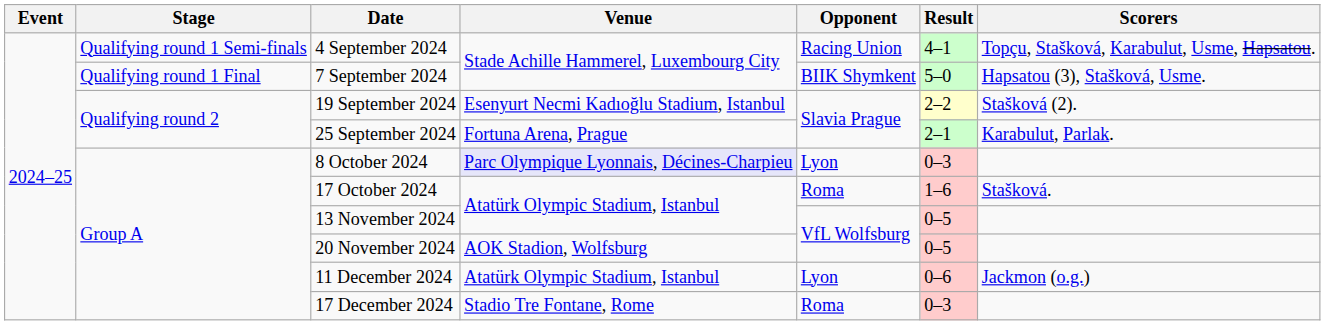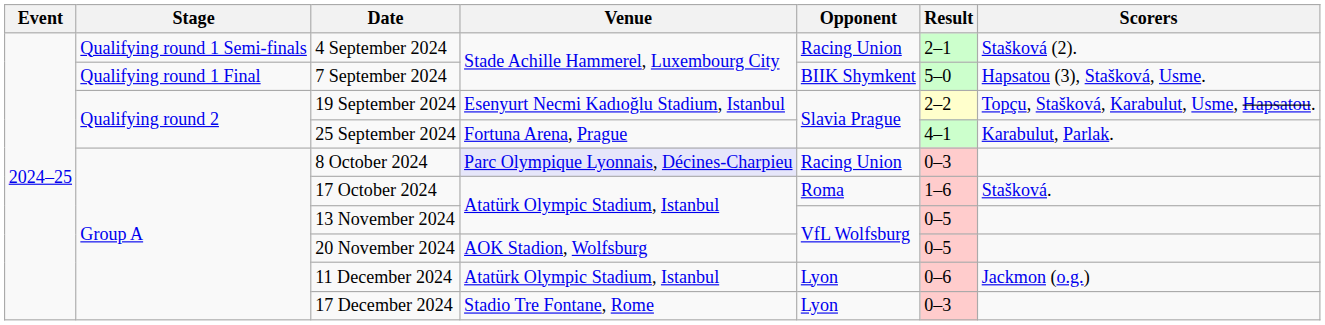 <table class=wikitable>
 <tr>
 <th>Event</th>
 <th>Stage</th>
 <th>Date</th>
 <th>Venue</th>
 <th>Opponent</th>
 <th>Result</th>
 <th>Scorers</th>
 </tr>
 <tr>
 <td rowspan=10><a href='#'>2024–25</a></td>
 <td rowspan=1><a href='#'>Qualifying round 1 Semi-finals</a></td>
 <td>4 September 2024</td>
 <td rowspan=2> <a href='#'>Stade Achille Hammerel</a>, <a href='#'>Luxembourg City</a></td>
 <td rowspan=1> <a href='#'>Racing Union</a></td>
-<td bgcolor=ccffcc>4–1</td>
-<td><a href='#'>Topçu</a>, <a href='#'>Stašková</a>, <a href='#'>Karabulut</a>, <a href='#'>Usme</a>, <s><a href='#'>Hapsatou</a></s>.</td>
+<td bgcolor=ccffcc>2–1 </td>
+<td><a href='#'>Stašková</a> (2).</td>
 </tr>
 <tr>
 <td><a href='#'>Qualifying round 1 Final</a></td>
 <td>7 September 2024</td>
 <td> <a href='#'>BIIK Shymkent</a></td>
 <td bgcolor=ccffcc>5–0</td>
 <td><a href='#'>Hapsatou</a> (3), <a href='#'>Stašková</a>, <a href='#'>Usme</a>.</td>
 </tr>
 <tr>
 <td rowspan=2><a href='#'>Qualifying round 2</a></td>
 <td>19 September 2024</td>
 <td rowspan=1> <a href='#'>Esenyurt Necmi Kadıoğlu Stadium</a>, <a href='#'>Istanbul</a></td>
 <td rowspan=2> <a href='#'>Slavia Prague</a></td>
 <td bgcolor=ffffcc>2–2</td>
-<td><a href='#'>Stašková</a> (2).</td>
+<td><a href='#'>Topçu</a>, <a href='#'>Stašková</a>, <a href='#'>Karabulut</a>, <a href='#'>Usme</a>, <s><a href='#'>Hapsatou</a></s>.</td>
 </tr>
 <tr>
 <td>25 September 2024</td>
 <td rowspan=1> <a href='#'>Fortuna Arena</a>, <a href='#'>Prague</a></td>
-<td bgcolor=ccffcc>2–1 </td>
+<td bgcolor=ccffcc>4–1</td>
 <td><a href='#'>Karabulut</a>, <a href='#'>Parlak</a>.</td>
 </tr>
 <tr>
 <td rowspan=6><a href='#'>Group A</a></td>
 <td>8 October 2024</td>
 <td style="background: lavender;"> <a href='#'>Parc Olympique Lyonnais</a>, <a href='#'>Décines-Charpieu</a></td>
-<td> <a href='#'>Lyon</a></td>
+<td rowspan=1> <a href='#'>Racing Union</a></td>
 <td bgcolor=ffcccc>0–3</td>
 <td></td>
 </tr>
 <tr>
 <td>17 October 2024</td>
 <td rowspan=2> <a href='#'>Atatürk Olympic Stadium</a>, <a href='#'>Istanbul</a></td>
 <td> <a href='#'>Roma</a></td>
 <td bgcolor=ffcccc>1–6</td>
 <td><a href='#'>Stašková</a>. </td>
 </tr>
 <tr>
 <td>13 November 2024</td>
 <td rowspan=2> <a href='#'>VfL Wolfsburg</a></td>
 <td bgcolor=ffcccc>0–5</td>
 <td></td>
 </tr>
 <tr>
 <td>20 November 2024</td>
 <td> <a href='#'>AOK Stadion</a>, <a href='#'>Wolfsburg</a></td>
 <td bgcolor=ffcccc>0–5</td>
 <td></td>
 </tr>
 <tr>
 <td>11 December 2024</td>
 <td> <a href='#'>Atatürk Olympic Stadium</a>, <a href='#'>Istanbul</a></td>
 <td> <a href='#'>Lyon</a></td>
 <td bgcolor=ffcccc>0–6</td>
 <td><a href='#'>Jackmon</a> (<a href='#'>o.g.</a>) </td>
 </tr>
 <tr>
 <td>17 December 2024</td>
 <td> <a href='#'>Stadio Tre Fontane</a>, <a href='#'>Rome</a></td>
-<td> <a href='#'>Roma</a></td>
+<td> <a href='#'>Lyon</a></td>
 <td bgcolor=ffcccc>0–3</td>
 <td></td>
 </tr>
 </table>
